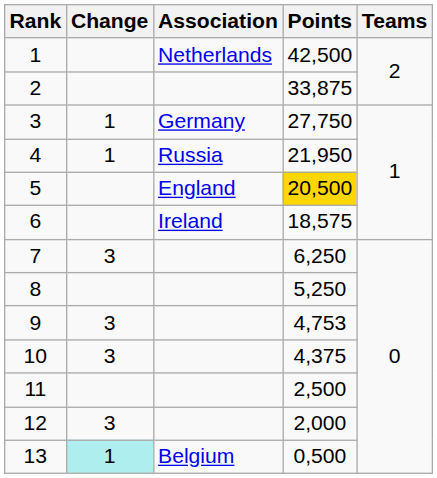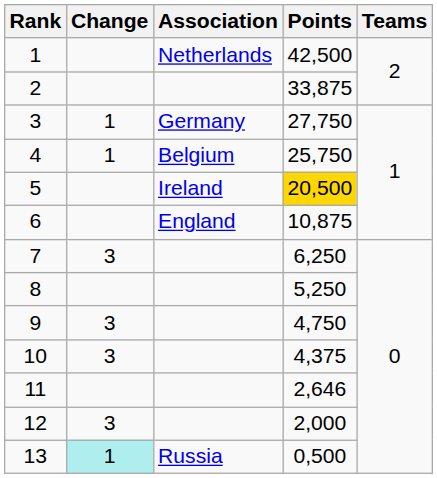 <table class = "wikitable" style = "text-align:center">
 <tr>
 <th>Rank</th>
 <th>Change</th>
 <th>Association</th>
 <th>Points</th>
 <th>Teams</th>
 </tr>
 <tr>
 <td>1</td>
 <td></td>
 <td align=left> <a href='#'>Netherlands</a></td>
 <td>42,500</td>
 <td rowspan=2>2</td>
 </tr>
 <tr>
 <td>2</td>
 <td></td>
 <td align=left></td>
 <td>33,875</td>
 </tr>
 <tr>
 <td>3</td>
 <td> 1</td>
 <td align=left> <a href='#'>Germany</a></td>
 <td>27,750</td>
 <td rowspan=4>1</td>
 </tr>
 <tr>
 <td>4</td>
 <td> 1</td>
-<td align=left> <a href='#'>Russia</a></td>
-<td>21,950</td>
+<td align=left> <a href='#'>Belgium</a></td>
+<td>25,750</td>
 </tr>
 <tr>
 <td>5</td>
 <td></td>
-<td align=left> <a href='#'>England</a></td>
+<td align=left> <a href='#'>Ireland</a></td>
 <td style="background: gold;">20,500</td>
 </tr>
 <tr>
 <td>6</td>
 <td></td>
-<td align=left> <a href='#'>Ireland</a></td>
-<td>18,575</td>
+<td align=left> <a href='#'>England</a></td>
+<td>10,875</td>
 </tr>
 <tr>
 <td>7</td>
 <td> 3</td>
 <td align=left></td>
 <td>6,250</td>
 <td rowspan=7>0</td>
 </tr>
 <tr>
 <td>8</td>
 <td></td>
 <td align=left></td>
 <td>5,250</td>
 </tr>
 <tr>
 <td>9</td>
 <td> 3</td>
 <td align=left></td>
-<td>4,753</td>
+<td>4,750</td>
 </tr>
 <tr>
 <td>10</td>
 <td> 3</td>
 <td align=left></td>
 <td>4,375</td>
 </tr>
 <tr>
 <td>11</td>
 <td></td>
 <td align=left></td>
-<td>2,500</td>
+<td>2,646</td>
 </tr>
 <tr>
 <td>12</td>
 <td> 3</td>
 <td align=left></td>
 <td>2,000</td>
 </tr>
 <tr>
 <td>13</td>
 <td style="background: paleturquoise;"> 1</td>
-<td align=left> <a href='#'>Belgium</a></td>
+<td align=left> <a href='#'>Russia</a></td>
 <td>0,500</td>
 </tr>
 </table>
